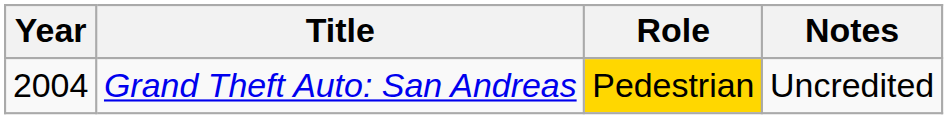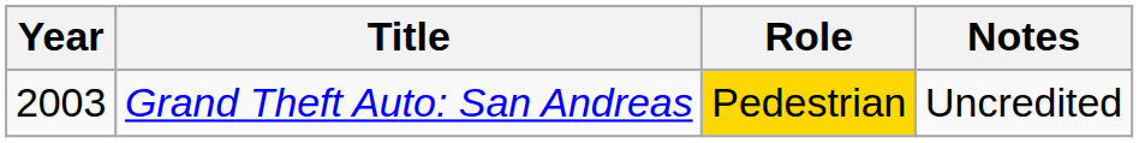 <table class="wikitable sortable">
 <tr>
 <th>Year</th>
 <th>Title</th>
 <th>Role</th>
 <th>Notes</th>
 </tr>
 <tr>
-<td>2004</td>
+<td>2003</td>
 <td><em><a href='#'>Grand Theft Auto: San Andreas</a></em></td>
 <td style="background: gold;">Pedestrian</td>
 <td>Uncredited</td>
 </tr>
 </table>
